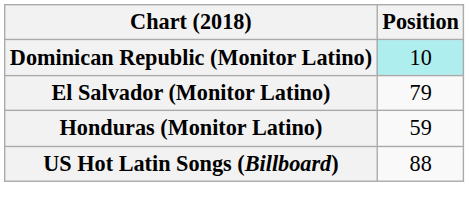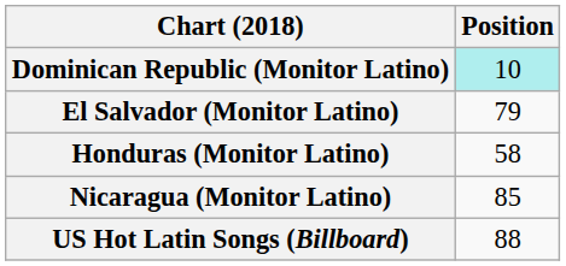 <table class="wikitable plainrowheaders sortable" style="text-align:center">
 <tr>
 <th scope="col">Chart (2018)</th>
 <th scope="col">Position</th>
 </tr>
 <tr>
 <th scope="row">Dominican Republic (Monitor Latino)</th>
 <td style="background: paleturquoise;">10</td>
 </tr>
 <tr>
 <th scope="row">El Salvador (Monitor Latino)</th>
 <td>79</td>
 </tr>
 <tr>
 <th scope="row">Honduras (Monitor Latino)</th>
-<td>59</td>
+<td>58</td>
+</tr>
+<tr>
+<th scope="row">Nicaragua (Monitor Latino)</th>
+<td>85</td>
 </tr>
 <tr>
 <th scope="row">US Hot Latin Songs (<em>Billboard</em>)</th>
 <td>88</td>
 </tr>
 </table>
